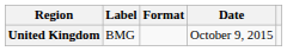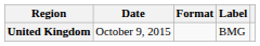 <table class="wikitable plainrowheaders">
 <tr>
 <th scope="col">Region</th>
+<th scope="col">Date</th>
+<th scope="col">Format</th>
 <th scope="col">Label</th>
-<th scope="col">Format</th>
-<th scope="col">Date</th>
 <th scope="col"></th>
 </tr>
 <tr>
 <th scope="row">United Kingdom</th>
+<td>October 9, 2015</td>
+<td></td>
 <td>BMG</td>
-<td></td>
-<td>October 9, 2015</td>
 <td align="center"></td>
 </tr>
 </table>
